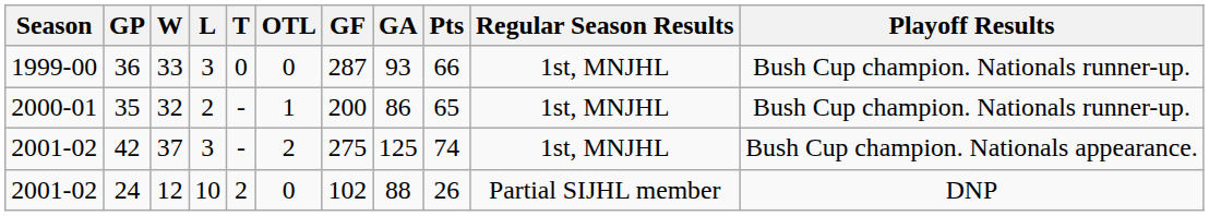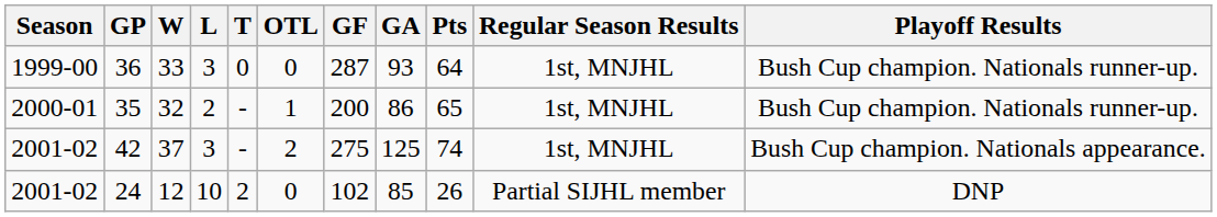 <table class="wikitable">
 <tr align="center">
 <th>Season</th>
 <th>GP</th>
 <th>W</th>
 <th>L</th>
 <th>T</th>
 <th>OTL</th>
 <th>GF</th>
 <th>GA</th>
 <th>Pts</th>
 <th>Regular Season Results</th>
 <th>Playoff Results</th>
 </tr>
 <tr align="center">
 <td>1999-00</td>
 <td>36</td>
 <td>33</td>
 <td>3</td>
 <td>0</td>
 <td>0</td>
 <td>287</td>
 <td>93</td>
-<td>66</td>
+<td>64</td>
 <td>1st, MNJHL</td>
 <td>Bush Cup champion. Nationals runner-up.</td>
 </tr>
 <tr align="center">
 <td>2000-01</td>
 <td>35</td>
 <td>32</td>
 <td>2</td>
 <td>-</td>
 <td>1</td>
 <td>200</td>
 <td>86</td>
 <td>65</td>
 <td>1st, MNJHL</td>
 <td>Bush Cup champion. Nationals runner-up.</td>
 </tr>
 <tr align="center">
 <td>2001-02</td>
 <td>42</td>
 <td>37</td>
 <td>3</td>
 <td>-</td>
 <td>2</td>
 <td>275</td>
 <td>125</td>
 <td>74</td>
 <td>1st, MNJHL</td>
 <td>Bush Cup champion. Nationals appearance.</td>
 </tr>
 <tr align="center">
 <td>2001-02</td>
 <td>24</td>
 <td>12</td>
 <td>10</td>
 <td>2</td>
 <td>0</td>
 <td>102</td>
-<td>88</td>
+<td>85</td>
 <td>26</td>
 <td>Partial SIJHL member</td>
 <td>DNP</td>
 </tr>
 </table>
